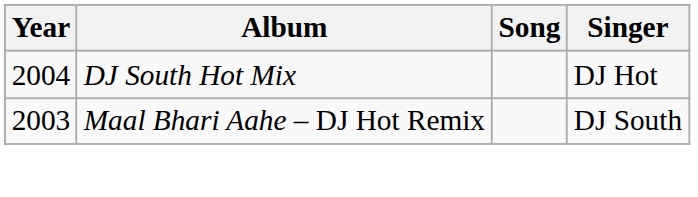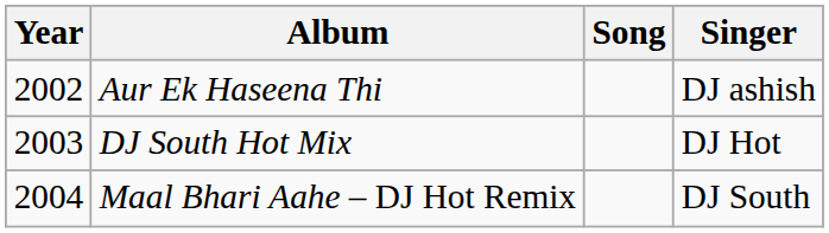 <table class="wikitable">
 <tr>
 <th>Year</th>
 <th>Album</th>
 <th>Song</th>
 <th>Singer</th>
 </tr>
 <tr>
-<td>2004</td>
+<td>2002</td>
+<td><em>Aur Ek Haseena Thi</em></td>
+<td></td>
+<td>DJ ashish</td>
+</tr>
+<tr>
+<td>2003</td>
 <td><em>DJ South Hot Mix</em></td>
 <td></td>
 <td>DJ Hot</td>
 </tr>
 <tr>
-<td>2003</td>
+<td>2004</td>
 <td><em>Maal Bhari Aahe</em> – DJ Hot Remix</td>
 <td></td>
 <td>DJ South</td>
 </tr>
 </table>
